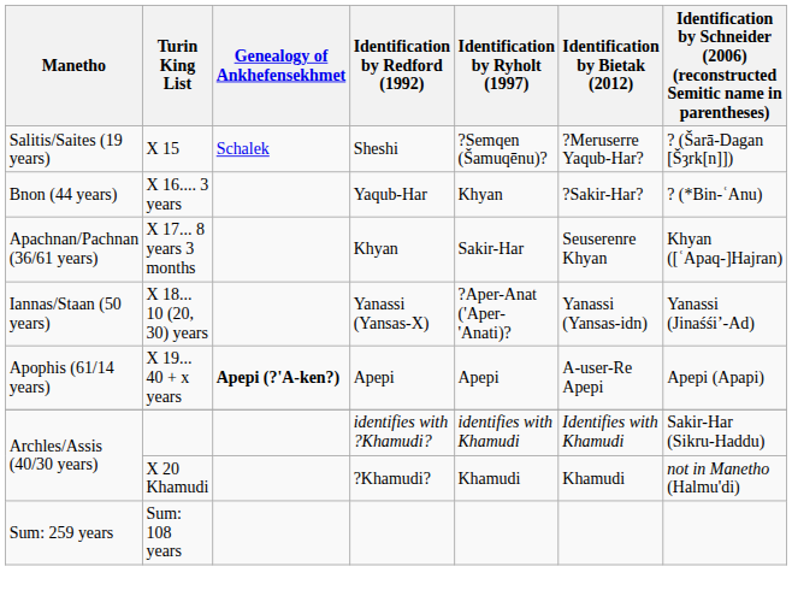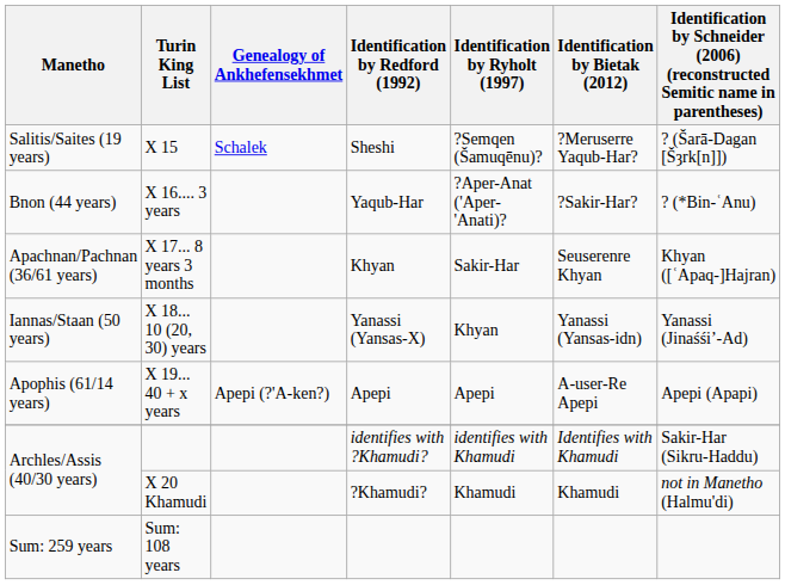 <table class="wikitable" width="90%">
 <tr>
 <th>Manetho</th>
 <th>Turin King List</th>
 <th><a href='#'>Genealogy of Ankhefensekhmet</a></th>
 <th>Identification by Redford (1992)</th>
 <th>Identification by Ryholt (1997)</th>
 <th>Identification by Bietak (2012)</th>
 <th>Identification by Schneider (2006) (reconstructed Semitic name in parentheses)</th>
 </tr>
 <tr>
 <td>Salitis/Saites (19 years)</td>
 <td>X 15</td>
 <td><a href='#'>Schalek</a></td>
 <td>Sheshi</td>
 <td>?Semqen (Šamuqēnu)?</td>
 <td>?Meruserre Yaqub-Har?</td>
 <td>? (Šarā-Dagan [Šȝrk[n]])</td>
 </tr>
 <tr>
 <td>Bnon (44 years)</td>
 <td>X 16.... 3 years</td>
 <td></td>
 <td>Yaqub-Har</td>
-<td>Khyan</td>
+<td>?Aper-Anat ('Aper-'Anati)?</td>
 <td>?Sakir-Har?</td>
 <td>? (*Bin-ʿAnu)</td>
 </tr>
 <tr>
 <td>Apachnan/Pachnan (36/61 years)</td>
 <td>X 17... 8 years 3 months</td>
 <td></td>
 <td>Khyan</td>
 <td>Sakir-Har</td>
 <td>Seuserenre Khyan</td>
 <td>Khyan ([ʿApaq-]Hajran)</td>
 </tr>
 <tr>
 <td>Iannas/Staan (50 years)</td>
 <td>X 18... 10 (20, 30) years</td>
 <td></td>
 <td>Yanassi (Yansas-X)</td>
-<td>?Aper-Anat ('Aper-'Anati)?</td>
+<td>Khyan</td>
 <td>Yanassi (Yansas-idn)</td>
 <td>Yanassi (Jinaśśi’-Ad)</td>
 </tr>
 <tr>
 <td>Apophis (61/14 years)</td>
 <td>X 19... 40 + x years</td>
-<td><strong>Apepi (?'A-ken?)</strong></td>
+<td>Apepi (?'A-ken?)</td>
 <td>Apepi</td>
 <td>Apepi</td>
 <td>A-user-Re Apepi</td>
 <td>Apepi (Apapi)</td>
 </tr>
 <tr>
 </tr>
 <tr>
 <td rowspan="2">Archles/Assis (40/30 years)</td>
 <td></td>
 <td></td>
 <td><em>identifies with ?Khamudi?</em></td>
 <td><em>identifies with Khamudi</em></td>
 <td><em>Identifies with Khamudi</em></td>
 <td>Sakir-Har (Sikru-Haddu)</td>
 </tr>
 <tr>
 <td>X 20 Khamudi</td>
 <td></td>
 <td>?Khamudi?</td>
 <td>Khamudi</td>
 <td>Khamudi</td>
 <td><em>not in Manetho</em> (Halmu'di)</td>
 </tr>
 <tr>
 <td>Sum: 259 years</td>
 <td>Sum: 108 years</td>
 <td></td>
 <td></td>
 <td></td>
 <td></td>
 <td></td>
 </tr>
 </table>
